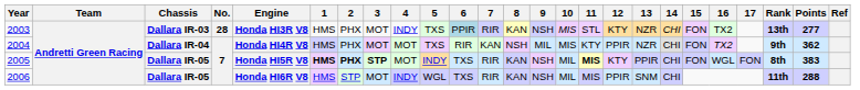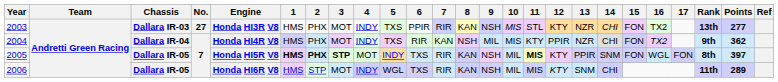 <table class="wikitable" style="text-align:center; font-size:90%">
 <tr>
 <th>Year</th>
 <th>Team</th>
 <th>Chassis</th>
 <th>No.</th>
 <th>Engine</th>
 <th>1</th>
 <th>2</th>
 <th>3</th>
 <th>4</th>
 <th>5</th>
 <th>6</th>
 <th>7</th>
 <th>8</th>
 <th>9</th>
 <th>10</th>
 <th>11</th>
 <th>12</th>
 <th>13</th>
 <th>14</th>
 <th>15</th>
 <th>16</th>
 <th>17</th>
 <th>Rank</th>
 <th>Points</th>
 <th>Ref</th>
 </tr>
 <tr>
 <td><a href='#'>2003</a></td>
 <th rowspan=4><a href='#'>Andretti Green Racing</a></th>
 <th><a href='#'>Dallara</a> IR-03</th>
-<th>28</th>
+<th>27</th>
 <th><a href='#'>Honda</a> <a href='#'>HI3R</a> <a href='#'>V8</a></th>
 <td>HMS</td>
 <td>PHX</td>
 <td>MOT</td>
 <td><a href='#'>INDY</a></td>
 <td style="background:#DFFFDF;">TXS<br></td>
-<td style="background: lightblue;">PPIR</td>
+<td>PPIR</td>
 <td style="background:#CFCFFF;">RIR<br></td>
 <td style="background:#FFFFBF;">KAN<br></td>
 <td style="background:#CFCFFF;">NSH<br></td>
 <td style="background:#EFCFFF;"><em>MIS</em><br></td>
 <td style="background:#EFCFFF;">STL<br></td>
 <td style="background:#FFDF9F;">KTY<br></td>
 <td style="background:#FFDF9F;">NZR<br></td>
 <td style="background:#FFDF9F;"><em>CHI</em><br></td>
 <td style="background:#EFCFFF;">FON<br></td>
 <td style="background:#DFFFDF;">TX2<br></td>
 <td></td>
 <th style="background:#CFCFFF;"><strong>13th</strong></th>
 <th style="background:#CFCFFF;"><strong>277</strong></th>
 <th></th>
 </tr>
 <tr>
 <td><a href='#'>2004</a></td>
 <th><a href='#'>Dallara</a> IR-04</th>
 <th rowspan=3>7</th>
 <th><a href='#'>Honda</a> <a href='#'>HI4R</a> <a href='#'>V8</a></th>
 <td style="background:#CFCFFF;">HMS<br></td>
 <td style="background:#CFEAFF;">PHX<br></td>
 <td style="background:#EFCFFF;">MOT<br></td>
-<td style="background:#DFFFDF;">MOT<br></td>
+<td style="background:#DFFFDF;"><a href='#'>INDY</a><br></td>
 <td style="background:#EFCFFF;">TXS<br></td>
 <td style="background:#DFFFDF;">RIR<br></td>
 <td style="background:#DFFFDF;">KAN<br></td>
 <td style="background:#EFCFFF;">NSH<br></td>
 <td style="background:#CFEAFF;">MIL<br></td>
 <td style="background:#CFEAFF;">MIS<br></td>
 <td style="background:#CFEAFF;">KTY<br></td>
 <td style="background:#CFEAFF;">PPIR<br></td>
 <td style="background:#CFEAFF;">NZR<br></td>
 <td style="background:#DFDFDF;">CHI<br></td>
 <td style="background:#CFCFFF;">FON<br></td>
 <td style="background:#EFCFFF;"><em>TX2</em><br></td>
 <td></td>
 <th style="background:#CFEAFF;"><strong>9th</strong></th>
 <th style="background:#CFEAFF;"><strong>362</strong></th>
 <th></th>
 </tr>
 <tr>
 <td><a href='#'>2005</a></td>
 <th><a href='#'>Dallara</a> IR-05</th>
 <th><a href='#'>Honda</a> <a href='#'>HI5R</a> <a href='#'>V8</a></th>
 <td style="background:#EFCFFF;"><strong>HMS<br></strong></td>
 <td style="background:#CFEAFF;"><strong>PHX</strong><br></td>
 <td style="background:#DFFFDF;"><strong>STP</strong><br></td>
 <td style="background:#DFFFDF;">MOT<br></td>
 <td style="background:#FFDF9F;"><a href='#'>INDY</a><br></td>
 <td style="background:#CFEAFF;">TXS<br></td>
 <td style="background:#CFEAFF;">RIR<br></td>
 <td style="background:#CFCFFF;">KAN<br></td>
 <td style="background:#EFCFFF;">NSH<br></td>
 <td style="background:#CFEAFF;">MIL<br></td>
 <td style="background:#FFFFBF;"><strong>MIS</strong><br></td>
 <td style="background:#EFCFFF;">KTY<br></td>
 <td style="background:#CFCFFF;">PPIR<br></td>
-<td style="background:#CFCFFF;">CHI<br></td>
+<td style="background:#CFCFFF;">SNM<br></td>
 <td style="background:#CFCFFF;">FON<br></td>
 <td style="background:#CFEAFF;">WGL<br></td>
 <td style="background:#CFCFFF;">FON<br></td>
 <th style="background:#CFEAFF;"><strong>8th</strong></th>
-<th style="background:#CFEAFF;"><strong>383</strong></th>
+<th style="background:#CFEAFF;"><strong>397</strong></th>
 <th></th>
 </tr>
 <tr>
 <td><a href='#'>2006</a></td>
 <th><a href='#'>Dallara</a> IR-05</th>
 <th><a href='#'>Honda</a> <a href='#'>HI6R</a> <a href='#'>V8</a></th>
 <td style="background:#EFCFFF;"><a href='#'>HMS</a><br></td>
 <td style="background:#DFFFDF;"><a href='#'>STP</a><br></td>
 <td style="background:#CFEAFF;">MOT<br></td>
 <td style="background:#CFCFFF;"><a href='#'>INDY</a><br></td>
 <td style="background:#CFCFFF;">WGL<br></td>
 <td style="background:#CFCFFF;">TXS<br></td>
 <td style="background:#CFEAFF;">RIR<br></td>
 <td style="background:#CFCFFF;">KAN<br></td>
 <td style="background:#CFCFFF;">NSH<br></td>
 <td style="background:#CFEAFF;">MIL<br></td>
 <td style="background:#CFCFFF;">MIS<br></td>
-<td style="background:#CFEAFF;">PPIR<br></td>
+<td style="background:#CFEAFF;"><em>KTY</em><br></td>
 <td style="background:#CFEAFF;">SNM<br></td>
 <td style="background:#CFCFFF;">CHI<br></td>
 <td colspan=3></td>
 <th style="background:#CFCFFF;"><strong>11th</strong></th>
-<th style="background:#CFCFFF;"><strong>288</strong></th>
+<th style="background:#CFCFFF;"><strong>289</strong></th>
 <th></th>
 </tr>
 </table>
